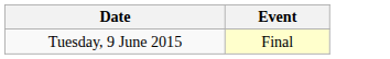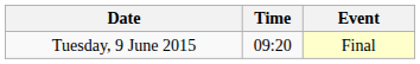 <table class = "wikitable" style="text-align:center;">
 <tr>
 <th width=220>Date</th>
+<th width=50>Time</th>
 <th width=100>Event</th>
 </tr>
 <tr>
 <td>Tuesday, 9 June 2015</td>
+<td>09:20</td>
 <td bgcolor=ffffcc>Final</td>
 </tr>
 </table>
